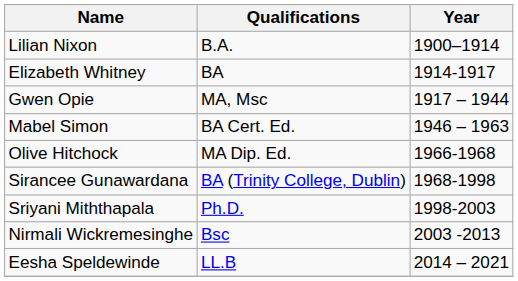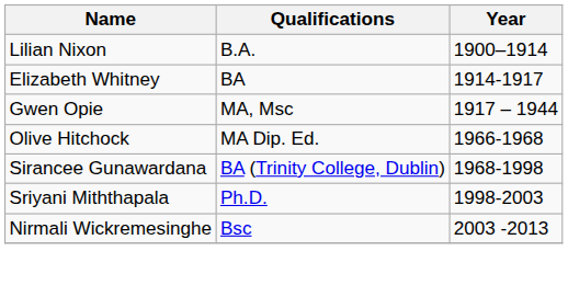 <table class="wikitable" border="1">
 <tr>
 <th>Name</th>
 <th>Qualifications</th>
 <th>Year</th>
 </tr>
 <tr>
 <td>Lilian Nixon</td>
 <td>B.A.</td>
 <td>1900–1914</td>
 </tr>
 <tr>
 <td>Elizabeth Whitney</td>
 <td>BA</td>
 <td>1914-1917</td>
 </tr>
 <tr>
 <td>Gwen Opie</td>
 <td>MA, Msc</td>
 <td>1917 – 1944</td>
 </tr>
 <tr>
-<td>Mabel Simon</td>
-<td>BA Cert. Ed.</td>
-<td>1946 – 1963</td>
-</tr>
-<tr>
 <td>Olive Hitchock</td>
 <td>MA Dip. Ed.</td>
 <td>1966-1968</td>
 </tr>
 <tr>
 <td>Sirancee Gunawardana</td>
 <td><a href='#'>BA</a> (<a href='#'>Trinity College, Dublin</a>)</td>
 <td>1968-1998</td>
 </tr>
 <tr>
 <td>Sriyani Miththapala</td>
 <td><a href='#'>Ph.D.</a></td>
 <td>1998-2003</td>
 </tr>
 <tr>
 <td>Nirmali Wickremesinghe</td>
 <td><a href='#'>Bsc</a></td>
 <td>2003 -2013</td>
 </tr>
 <tr>
-<td>Eesha Speldewinde</td>
-<td><a href='#'>LL.B</a></td>
-<td>2014 – 2021</td>
-</tr>
-<tr>
 </tr>
 </table>
